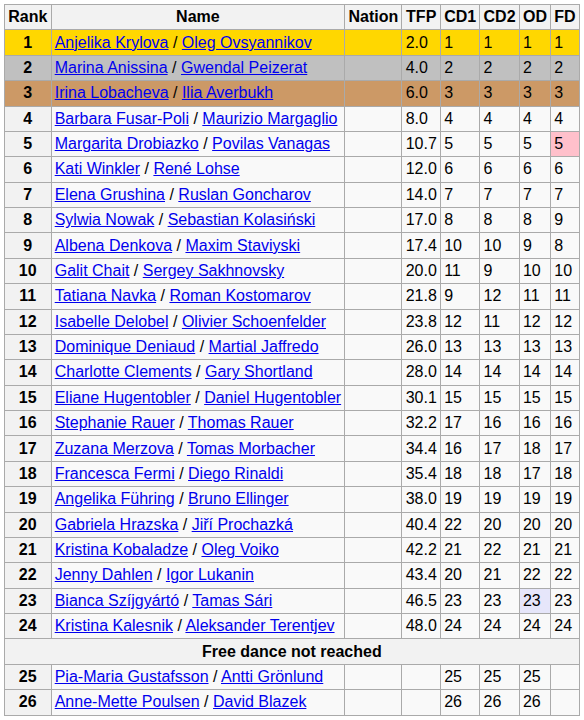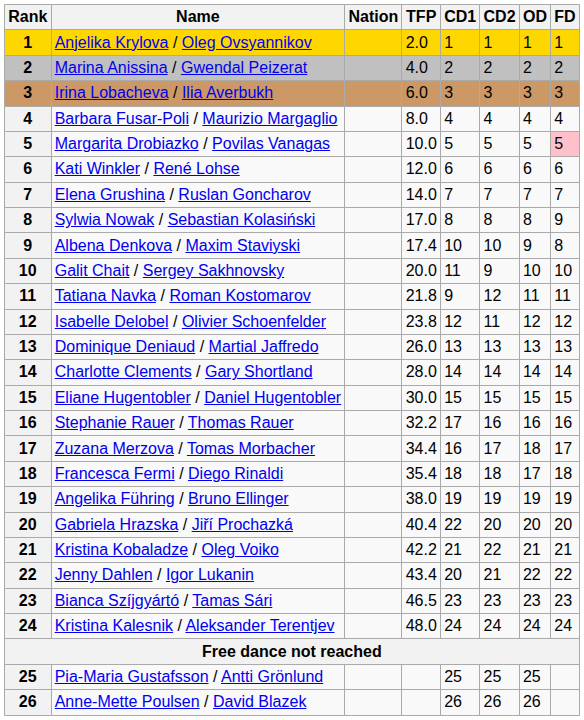 <table class="wikitable">
 <tr>
 <th>Rank</th>
 <th>Name</th>
 <th>Nation</th>
 <th>TFP</th>
 <th>CD1</th>
 <th>CD2</th>
 <th>OD</th>
 <th>FD</th>
 </tr>
 <tr bgcolor="gold">
 <td align="center"><strong>1</strong></td>
 <td><a href='#'>Anjelika Krylova</a> / <a href='#'>Oleg Ovsyannikov</a></td>
 <td></td>
 <td>2.0</td>
 <td>1</td>
 <td>1</td>
 <td>1</td>
 <td>1</td>
 </tr>
 <tr bgcolor="silver">
 <td align="center"><strong>2</strong></td>
 <td><a href='#'>Marina Anissina</a> / <a href='#'>Gwendal Peizerat</a></td>
 <td></td>
 <td>4.0</td>
 <td>2</td>
 <td>2</td>
 <td>2</td>
 <td>2</td>
 </tr>
 <tr bgcolor="cc9966">
 <td align="center"><strong>3</strong></td>
 <td><a href='#'>Irina Lobacheva</a> / <a href='#'>Ilia Averbukh</a></td>
 <td></td>
 <td>6.0</td>
 <td>3</td>
 <td>3</td>
 <td>3</td>
 <td>3</td>
 </tr>
 <tr>
 <th>4</th>
 <td><a href='#'>Barbara Fusar-Poli</a> / <a href='#'>Maurizio Margaglio</a></td>
 <td></td>
 <td>8.0</td>
 <td>4</td>
 <td>4</td>
 <td>4</td>
 <td>4</td>
 </tr>
 <tr>
 <th>5</th>
 <td><a href='#'>Margarita Drobiazko</a> / <a href='#'>Povilas Vanagas</a></td>
 <td></td>
-<td>10.7</td>
+<td>10.0</td>
 <td>5</td>
 <td>5</td>
 <td>5</td>
 <td style="background: pink;">5</td>
 </tr>
 <tr>
 <th>6</th>
 <td><a href='#'>Kati Winkler</a> / <a href='#'>René Lohse</a></td>
 <td></td>
 <td>12.0</td>
 <td>6</td>
 <td>6</td>
 <td>6</td>
 <td>6</td>
 </tr>
 <tr>
 <th>7</th>
 <td><a href='#'>Elena Grushina</a> / <a href='#'>Ruslan Goncharov</a></td>
 <td></td>
 <td>14.0</td>
 <td>7</td>
 <td>7</td>
 <td>7</td>
 <td>7</td>
 </tr>
 <tr>
 <th>8</th>
 <td><a href='#'>Sylwia Nowak</a> / <a href='#'>Sebastian Kolasiński</a></td>
 <td></td>
 <td>17.0</td>
 <td>8</td>
 <td>8</td>
 <td>8</td>
 <td>9</td>
 </tr>
 <tr>
 <th>9</th>
 <td><a href='#'>Albena Denkova</a> / <a href='#'>Maxim Staviyski</a></td>
 <td></td>
 <td>17.4</td>
 <td>10</td>
 <td>10</td>
 <td>9</td>
 <td>8</td>
 </tr>
 <tr>
 <th>10</th>
 <td><a href='#'>Galit Chait</a> / <a href='#'>Sergey Sakhnovsky</a></td>
 <td></td>
 <td>20.0</td>
 <td>11</td>
 <td>9</td>
 <td>10</td>
 <td>10</td>
 </tr>
 <tr>
 <th>11</th>
 <td><a href='#'>Tatiana Navka</a> / <a href='#'>Roman Kostomarov</a></td>
 <td></td>
 <td>21.8</td>
 <td>9</td>
 <td>12</td>
 <td>11</td>
 <td>11</td>
 </tr>
 <tr>
 <th>12</th>
 <td><a href='#'>Isabelle Delobel</a> / <a href='#'>Olivier Schoenfelder</a></td>
 <td></td>
 <td>23.8</td>
 <td>12</td>
 <td>11</td>
 <td>12</td>
 <td>12</td>
 </tr>
 <tr>
 <th>13</th>
 <td><a href='#'>Dominique Deniaud</a> / <a href='#'>Martial Jaffredo</a></td>
 <td></td>
 <td>26.0</td>
 <td>13</td>
 <td>13</td>
 <td>13</td>
 <td>13</td>
 </tr>
 <tr>
 <th>14</th>
 <td><a href='#'>Charlotte Clements</a> / <a href='#'>Gary Shortland</a></td>
 <td></td>
 <td>28.0</td>
 <td>14</td>
 <td>14</td>
 <td>14</td>
 <td>14</td>
 </tr>
 <tr>
 <th>15</th>
 <td><a href='#'>Eliane Hugentobler</a> / <a href='#'>Daniel Hugentobler</a></td>
 <td></td>
-<td>30.1</td>
+<td>30.0</td>
 <td>15</td>
 <td>15</td>
 <td>15</td>
 <td>15</td>
 </tr>
 <tr>
 <th>16</th>
 <td><a href='#'>Stephanie Rauer</a> / <a href='#'>Thomas Rauer</a></td>
 <td></td>
 <td>32.2</td>
 <td>17</td>
 <td>16</td>
 <td>16</td>
 <td>16</td>
 </tr>
 <tr>
 <th>17</th>
 <td><a href='#'>Zuzana Merzova</a> / <a href='#'>Tomas Morbacher</a></td>
 <td></td>
 <td>34.4</td>
 <td>16</td>
 <td>17</td>
 <td>18</td>
 <td>17</td>
 </tr>
 <tr>
 <th>18</th>
 <td><a href='#'>Francesca Fermi</a> / <a href='#'>Diego Rinaldi</a></td>
 <td></td>
 <td>35.4</td>
 <td>18</td>
 <td>18</td>
 <td>17</td>
 <td>18</td>
 </tr>
 <tr>
 <th>19</th>
 <td><a href='#'>Angelika Führing</a> / <a href='#'>Bruno Ellinger</a></td>
 <td></td>
 <td>38.0</td>
 <td>19</td>
 <td>19</td>
 <td>19</td>
 <td>19</td>
 </tr>
 <tr>
 <th>20</th>
 <td><a href='#'>Gabriela Hrazska</a> / <a href='#'>Jiří Prochazká</a></td>
 <td></td>
 <td>40.4</td>
 <td>22</td>
 <td>20</td>
 <td>20</td>
 <td>20</td>
 </tr>
 <tr>
 <th>21</th>
 <td><a href='#'>Kristina Kobaladze</a> / <a href='#'>Oleg Voiko</a></td>
 <td></td>
 <td>42.2</td>
 <td>21</td>
 <td>22</td>
 <td>21</td>
 <td>21</td>
 </tr>
 <tr>
 <th>22</th>
 <td><a href='#'>Jenny Dahlen</a> / <a href='#'>Igor Lukanin</a></td>
 <td></td>
 <td>43.4</td>
 <td>20</td>
 <td>21</td>
 <td>22</td>
 <td>22</td>
 </tr>
 <tr>
 <th>23</th>
 <td><a href='#'>Bianca Szíjgyártó</a> / <a href='#'>Tamas Sári</a></td>
 <td></td>
 <td>46.5</td>
 <td>23</td>
 <td>23</td>
-<td style="background: lavender;">23</td>
+<td>23</td>
 <td>23</td>
 </tr>
 <tr>
 <th>24</th>
 <td><a href='#'>Kristina Kalesnik</a> / <a href='#'>Aleksander Terentjev</a></td>
 <td></td>
 <td>48.0</td>
 <td>24</td>
 <td>24</td>
 <td>24</td>
 <td>24</td>
 </tr>
 <tr>
 <th colspan=8>Free dance not reached</th>
 </tr>
 <tr>
 <th>25</th>
 <td><a href='#'>Pia-Maria Gustafsson</a> / <a href='#'>Antti Grönlund</a></td>
 <td></td>
 <td></td>
 <td>25</td>
 <td>25</td>
 <td>25</td>
 <td></td>
 </tr>
 <tr>
 <th>26</th>
 <td><a href='#'>Anne-Mette Poulsen</a> / <a href='#'>David Blazek</a></td>
 <td></td>
 <td></td>
 <td>26</td>
 <td>26</td>
 <td>26</td>
 <td></td>
 </tr>
 </table>
